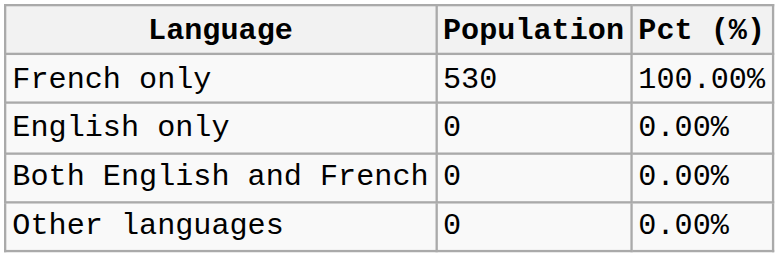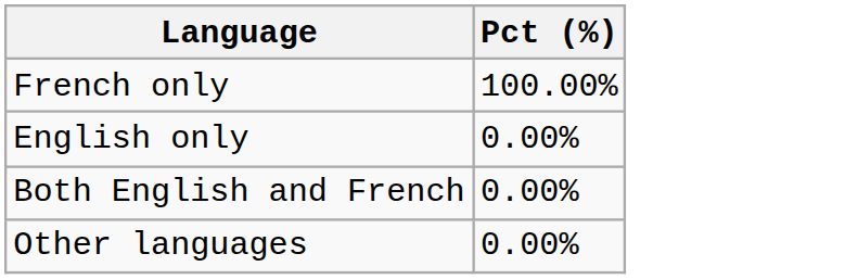 <table class="wikitable">
 <tr>
 <th>Language</th>
-<th>Population</th>
 <th>Pct (%)</th>
 </tr>
 <tr>
 <td>French only</td>
-<td>530</td>
 <td>100.00%</td>
 </tr>
 <tr>
 <td>English only</td>
-<td>0</td>
 <td>0.00%</td>
 </tr>
 <tr>
 <td>Both English and French</td>
-<td>0</td>
 <td>0.00%</td>
 </tr>
 <tr>
 <td>Other languages</td>
-<td>0</td>
 <td>0.00%</td>
 </tr>
 </table>
